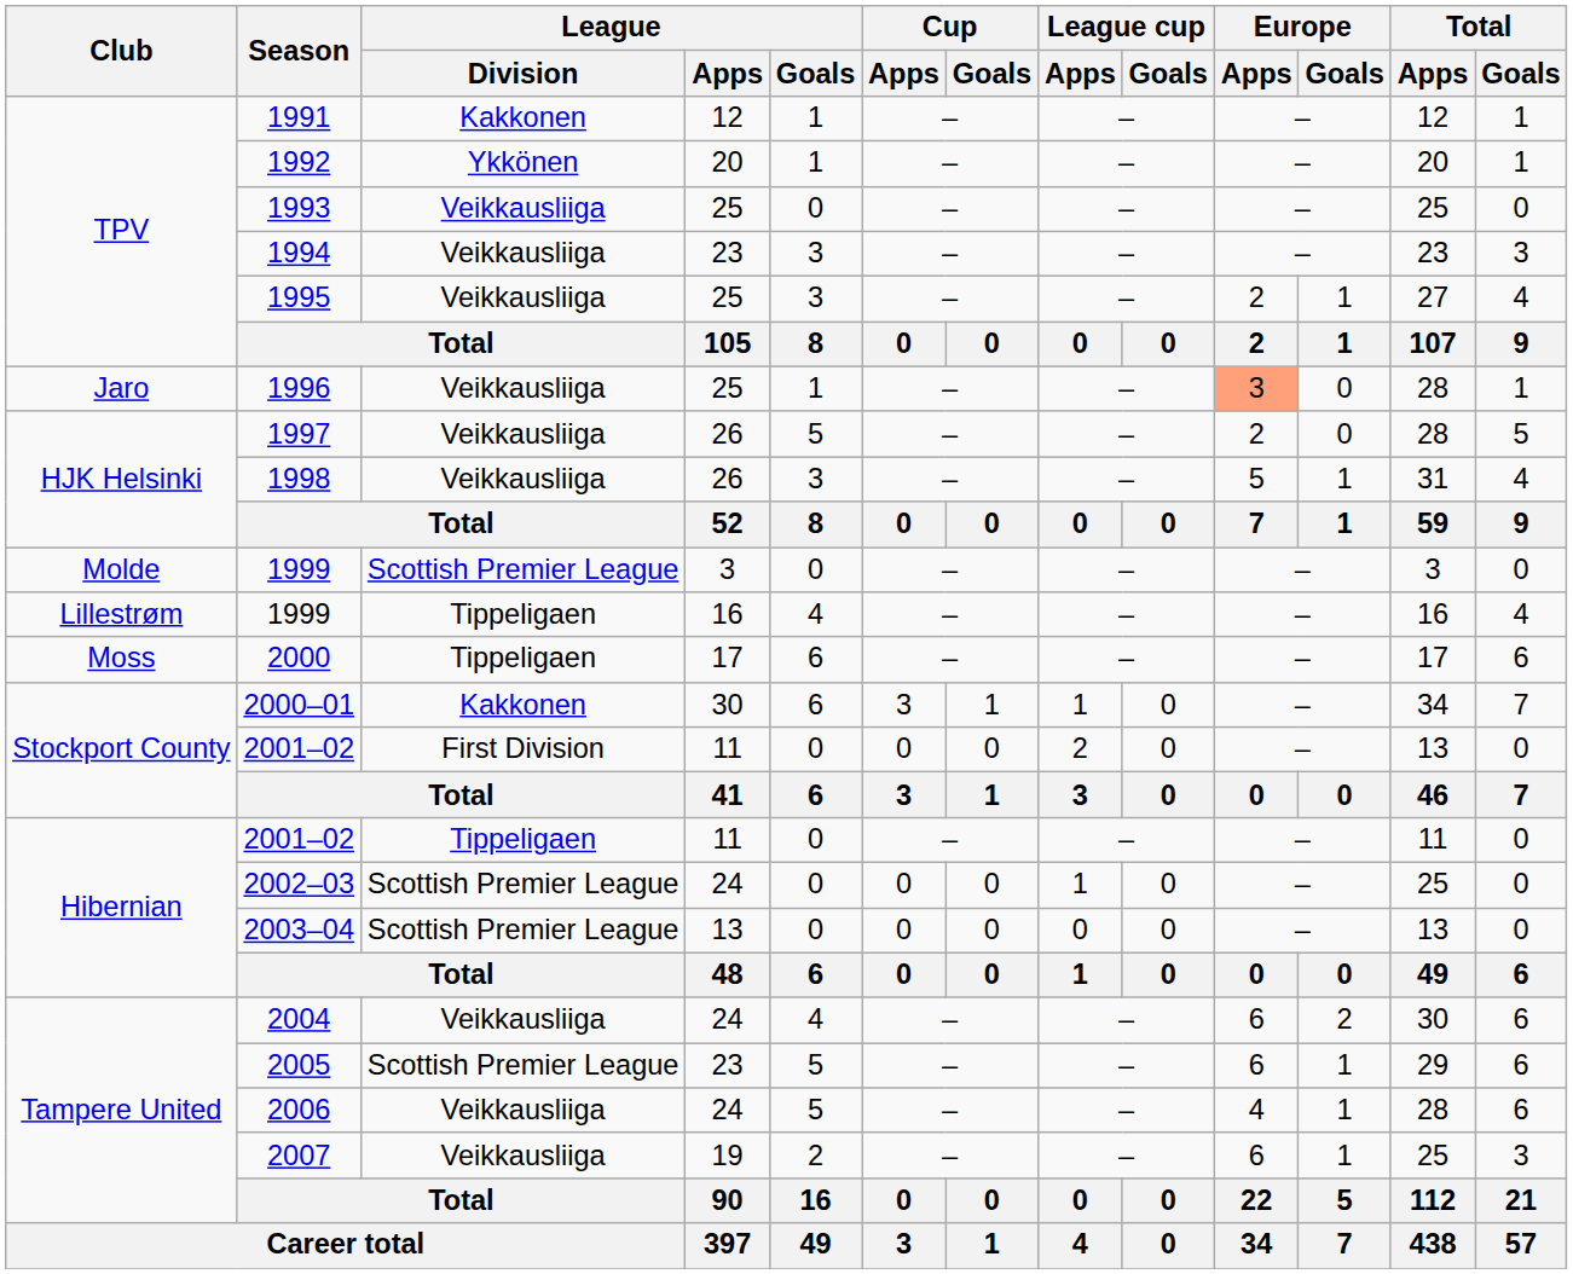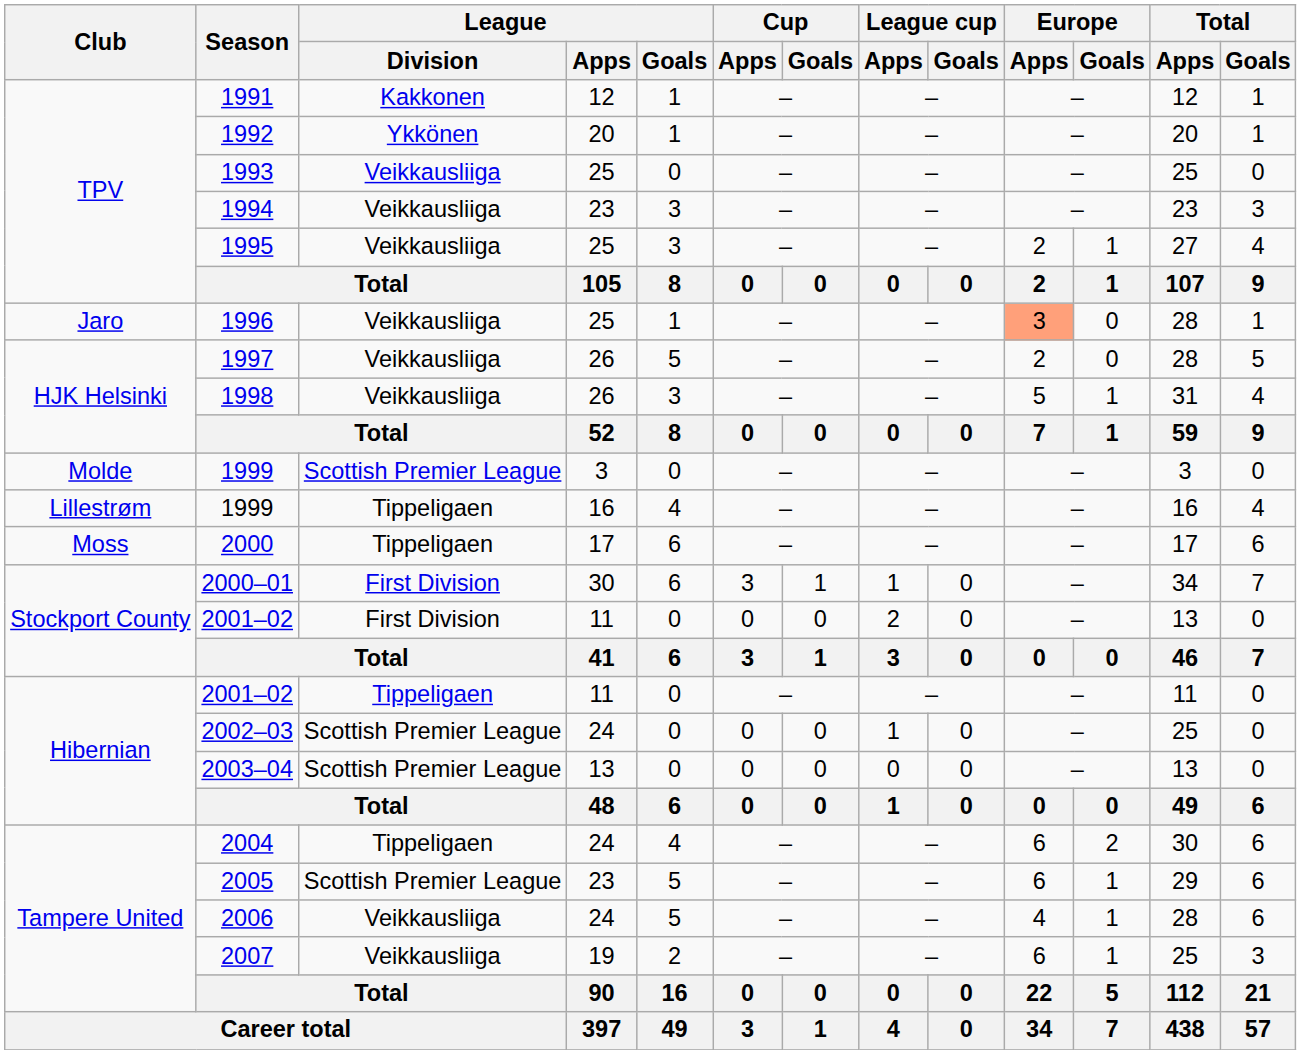 <table class="wikitable" style="text-align:center">
 <tr>
 <th rowspan="2">Club</th>
 <th rowspan="2">Season</th>
 <th colspan="3">League</th>
 <th colspan="2">Cup</th>
 <th colspan="2">League cup</th>
 <th colspan="2">Europe</th>
 <th colspan="2">Total</th>
 </tr>
 <tr>
 <th>Division</th>
 <th>Apps</th>
 <th>Goals</th>
 <th>Apps</th>
 <th>Goals</th>
 <th>Apps</th>
 <th>Goals</th>
 <th>Apps</th>
 <th>Goals</th>
 <th>Apps</th>
 <th>Goals</th>
 </tr>
 <tr>
 <td rowspan=6><a href='#'>TPV</a></td>
 <td><a href='#'>1991</a></td>
 <td><a href='#'>Kakkonen</a></td>
 <td>12</td>
 <td>1</td>
 <td colspan=2>–</td>
 <td colspan=2>–</td>
 <td colspan=2>–</td>
 <td>12</td>
 <td>1</td>
 </tr>
 <tr>
 <td><a href='#'>1992</a></td>
 <td><a href='#'>Ykkönen</a></td>
 <td>20</td>
 <td>1</td>
 <td colspan=2>–</td>
 <td colspan=2>–</td>
 <td colspan=2>–</td>
 <td>20</td>
 <td>1</td>
 </tr>
 <tr>
 <td><a href='#'>1993</a></td>
 <td><a href='#'>Veikkausliiga</a></td>
 <td>25</td>
 <td>0</td>
 <td colspan=2>–</td>
 <td colspan=2>–</td>
 <td colspan=2>–</td>
 <td>25</td>
 <td>0</td>
 </tr>
 <tr>
 <td><a href='#'>1994</a></td>
 <td>Veikkausliiga</td>
 <td>23</td>
 <td>3</td>
 <td colspan=2>–</td>
 <td colspan=2>–</td>
 <td colspan=2>–</td>
 <td>23</td>
 <td>3</td>
 </tr>
 <tr>
 <td><a href='#'>1995</a></td>
 <td>Veikkausliiga</td>
 <td>25</td>
 <td>3</td>
 <td colspan=2>–</td>
 <td colspan=2>–</td>
 <td>2</td>
 <td>1</td>
 <td>27</td>
 <td>4</td>
 </tr>
 <tr>
 <th colspan="2">Total</th>
 <th>105</th>
 <th>8</th>
 <th>0</th>
 <th>0</th>
 <th>0</th>
 <th>0</th>
 <th>2</th>
 <th>1</th>
 <th>107</th>
 <th>9</th>
 </tr>
 <tr>
 <td><a href='#'>Jaro</a></td>
 <td><a href='#'>1996</a></td>
 <td>Veikkausliiga</td>
 <td>25</td>
 <td>1</td>
 <td colspan=2>–</td>
 <td colspan=2>–</td>
 <td style="background: lightsalmon;">3</td>
 <td>0</td>
 <td>28</td>
 <td>1</td>
 </tr>
 <tr>
 <td rowspan=3><a href='#'>HJK Helsinki</a></td>
 <td><a href='#'>1997</a></td>
 <td>Veikkausliiga</td>
 <td>26</td>
 <td>5</td>
 <td colspan=2>–</td>
 <td colspan=2>–</td>
 <td>2</td>
 <td>0</td>
 <td>28</td>
 <td>5</td>
 </tr>
 <tr>
 <td><a href='#'>1998</a></td>
 <td>Veikkausliiga</td>
 <td>26</td>
 <td>3</td>
 <td colspan=2>–</td>
 <td colspan=2>–</td>
 <td>5</td>
 <td>1</td>
 <td>31</td>
 <td>4</td>
 </tr>
 <tr>
 <th colspan="2">Total</th>
 <th>52</th>
 <th>8</th>
 <th>0</th>
 <th>0</th>
 <th>0</th>
 <th>0</th>
 <th>7</th>
 <th>1</th>
 <th>59</th>
 <th>9</th>
 </tr>
 <tr>
 <td><a href='#'>Molde</a></td>
 <td><a href='#'>1999</a></td>
 <td><a href='#'>Scottish Premier League</a></td>
 <td>3</td>
 <td>0</td>
 <td colspan=2>–</td>
 <td colspan=2>–</td>
 <td colspan=2>–</td>
 <td>3</td>
 <td>0</td>
 </tr>
 <tr>
 <td><a href='#'>Lillestrøm</a></td>
 <td>1999</td>
 <td>Tippeligaen</td>
 <td>16</td>
 <td>4</td>
 <td colspan=2>–</td>
 <td colspan=2>–</td>
 <td colspan=2>–</td>
 <td>16</td>
 <td>4</td>
 </tr>
 <tr>
 <td><a href='#'>Moss</a></td>
 <td><a href='#'>2000</a></td>
 <td>Tippeligaen</td>
 <td>17</td>
 <td>6</td>
 <td colspan=2>–</td>
 <td colspan=2>–</td>
 <td colspan=2>–</td>
 <td>17</td>
 <td>6</td>
 </tr>
 <tr>
 <td rowspan=3><a href='#'>Stockport County</a></td>
 <td><a href='#'>2000–01</a></td>
-<td><a href='#'>Kakkonen</a></td>
+<td><a href='#'>First Division</a></td>
 <td>30</td>
 <td>6</td>
 <td>3</td>
 <td>1</td>
 <td>1</td>
 <td>0</td>
 <td colspan=2>–</td>
 <td>34</td>
 <td>7</td>
 </tr>
 <tr>
 <td><a href='#'>2001–02</a></td>
 <td>First Division</td>
 <td>11</td>
 <td>0</td>
 <td>0</td>
 <td>0</td>
 <td>2</td>
 <td>0</td>
 <td colspan=2>–</td>
 <td>13</td>
 <td>0</td>
 </tr>
 <tr>
 <th colspan="2">Total</th>
 <th>41</th>
 <th>6</th>
 <th>3</th>
 <th>1</th>
 <th>3</th>
 <th>0</th>
 <th>0</th>
 <th>0</th>
 <th>46</th>
 <th>7</th>
 </tr>
 <tr>
 <td rowspan=4><a href='#'>Hibernian</a></td>
 <td><a href='#'>2001–02</a></td>
 <td><a href='#'>Tippeligaen</a></td>
 <td>11</td>
 <td>0</td>
 <td colspan=2>–</td>
 <td colspan=2>–</td>
 <td colspan=2>–</td>
 <td>11</td>
 <td>0</td>
 </tr>
 <tr>
 <td><a href='#'>2002–03</a></td>
 <td>Scottish Premier League</td>
 <td>24</td>
 <td>0</td>
 <td>0</td>
 <td>0</td>
 <td>1</td>
 <td>0</td>
 <td colspan=2>–</td>
 <td>25</td>
 <td>0</td>
 </tr>
 <tr>
 <td><a href='#'>2003–04</a></td>
 <td>Scottish Premier League</td>
 <td>13</td>
 <td>0</td>
 <td>0</td>
 <td>0</td>
 <td>0</td>
 <td>0</td>
 <td colspan=2>–</td>
 <td>13</td>
 <td>0</td>
 </tr>
 <tr>
 <th colspan="2">Total</th>
 <th>48</th>
 <th>6</th>
 <th>0</th>
 <th>0</th>
 <th>1</th>
 <th>0</th>
 <th>0</th>
 <th>0</th>
 <th>49</th>
 <th>6</th>
 </tr>
 <tr>
 <td rowspan=5><a href='#'>Tampere United</a></td>
 <td><a href='#'>2004</a></td>
-<td>Veikkausliiga</td>
+<td>Tippeligaen</td>
 <td>24</td>
 <td>4</td>
 <td colspan=2>–</td>
 <td colspan=2>–</td>
 <td>6</td>
 <td>2</td>
 <td>30</td>
 <td>6</td>
 </tr>
 <tr>
 <td><a href='#'>2005</a></td>
 <td>Scottish Premier League</td>
 <td>23</td>
 <td>5</td>
 <td colspan=2>–</td>
 <td colspan=2>–</td>
 <td>6</td>
 <td>1</td>
 <td>29</td>
 <td>6</td>
 </tr>
 <tr>
 <td><a href='#'>2006</a></td>
 <td>Veikkausliiga</td>
 <td>24</td>
 <td>5</td>
 <td colspan=2>–</td>
 <td colspan=2>–</td>
 <td>4</td>
 <td>1</td>
 <td>28</td>
 <td>6</td>
 </tr>
 <tr>
 <td><a href='#'>2007</a></td>
 <td>Veikkausliiga</td>
 <td>19</td>
 <td>2</td>
 <td colspan=2>–</td>
 <td colspan=2>–</td>
 <td>6</td>
 <td>1</td>
 <td>25</td>
 <td>3</td>
 </tr>
 <tr>
 <th colspan="2">Total</th>
 <th>90</th>
 <th>16</th>
 <th>0</th>
 <th>0</th>
 <th>0</th>
 <th>0</th>
 <th>22</th>
 <th>5</th>
 <th>112</th>
 <th>21</th>
 </tr>
 <tr>
 <th colspan="3">Career total</th>
 <th>397</th>
 <th>49</th>
 <th>3</th>
 <th>1</th>
 <th>4</th>
 <th>0</th>
 <th>34</th>
 <th>7</th>
 <th>438</th>
 <th>57</th>
 </tr>
 </table>
